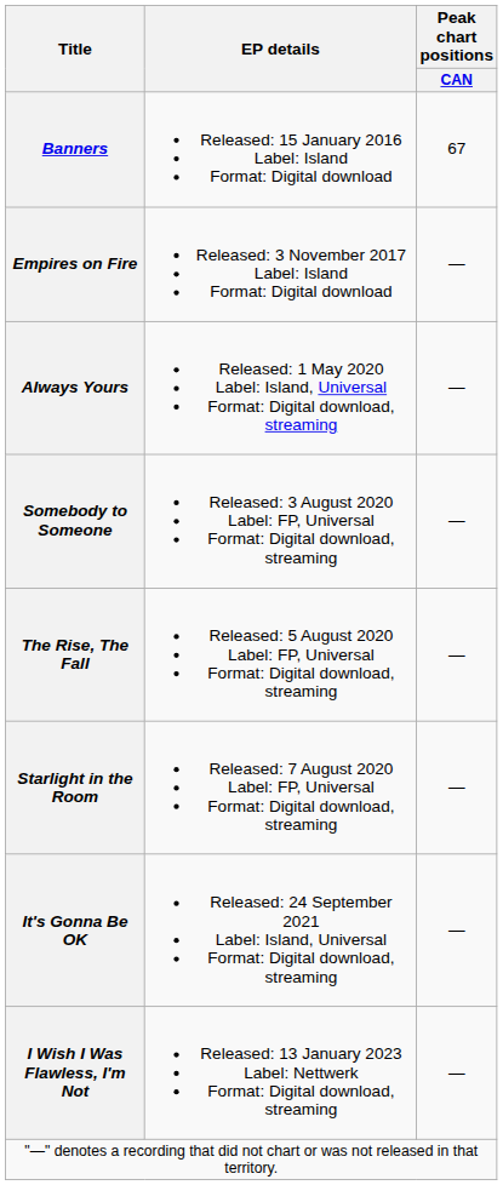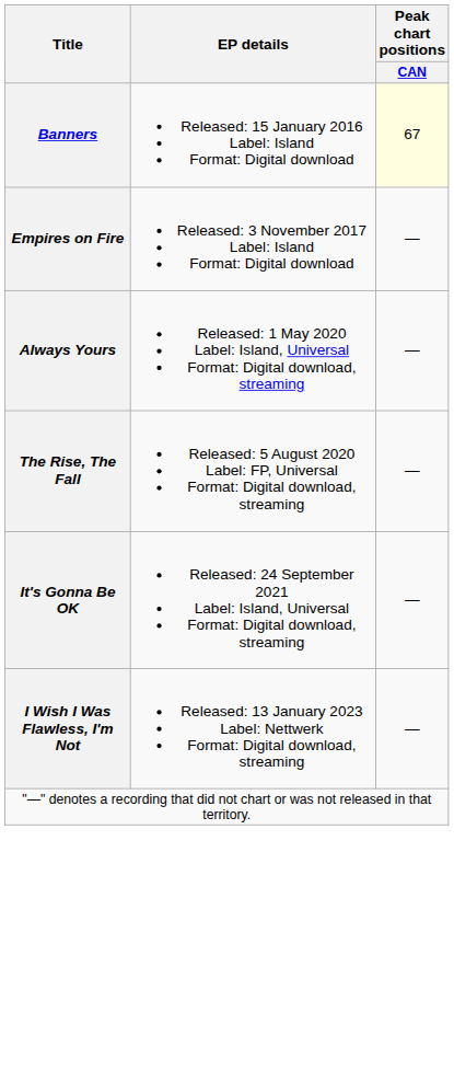 <table class="wikitable plainrowheaders" style="text-align:center;" border="1">
 <tr>
 <th scope="col" rowspan="2" style="width:8em;">Title</th>
 <th scope="col" rowspan="2" style="width:16em;">EP details</th>
 <th scope="col" colspan="1">Peak chart positions</th>
 </tr>
 <tr>
 <th scope="col" style="width:3.5em; font-size:90%;"><a href='#'>CAN</a><br></th>
 </tr>
 <tr>
 <th scope="row"><em><a href='#'>Banners</a></em></th>
 <td><br><ul><li>Released: 15 January 2016</li><li>Label: Island</li><li>Format: Digital download</li></ul></td>
-<td>67</td>
+<td style="background: lightyellow;">67</td>
 </tr>
 <tr>
 <th scope="row"><em>Empires on Fire</em></th>
 <td><br><ul><li>Released: 3 November 2017</li><li>Label: Island</li><li>Format: Digital download</li></ul></td>
 <td>—</td>
 </tr>
 <tr>
 <th scope="row"><em>Always Yours</em></th>
 <td><br><ul><li>Released: 1 May 2020</li><li>Label: Island, <a href='#'>Universal</a></li><li>Format: Digital download, <a href='#'>streaming</a></li></ul></td>
 <td>—</td>
 </tr>
 <tr>
-<th scope="row"><em>Somebody to Someone</em></th>
-<td><br><ul><li>Released: 3 August 2020</li><li>Label: FP, Universal</li><li>Format: Digital download, streaming</li></ul></td>
-<td>—</td>
-</tr>
-<tr>
 <th scope="row"><em>The Rise, The Fall</em></th>
 <td><br><ul><li>Released: 5 August 2020</li><li>Label: FP, Universal</li><li>Format: Digital download, streaming</li></ul></td>
-<td>—</td>
-</tr>
-<tr>
-<th scope="row"><em>Starlight in the Room</em></th>
-<td><br><ul><li>Released: 7 August 2020</li><li>Label: FP, Universal</li><li>Format: Digital download, streaming</li></ul></td>
 <td>—</td>
 </tr>
 <tr>
 <th scope="row"><em>It's Gonna Be OK</em></th>
 <td><br><ul><li>Released: 24 September 2021</li><li>Label: Island, Universal</li><li>Format: Digital download, streaming</li></ul></td>
 <td>—</td>
 </tr>
 <tr>
 <th scope="row"><em>I Wish I Was Flawless, I'm Not</em></th>
 <td><br><ul><li>Released: 13 January 2023</li><li>Label: Nettwerk</li><li>Format: Digital download, streaming</li></ul></td>
 <td>—</td>
 </tr>
 <tr>
 <td colspan="3" style="font-size:90%">"—" denotes a recording that did not chart or was not released in that territory.</td>
 </tr>
 </table>
